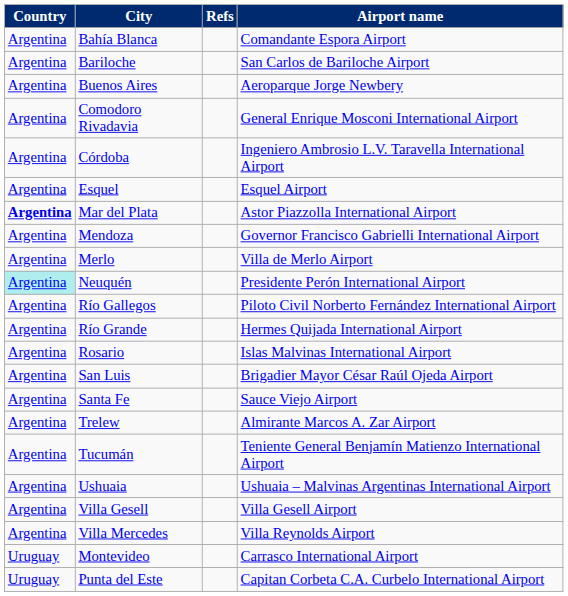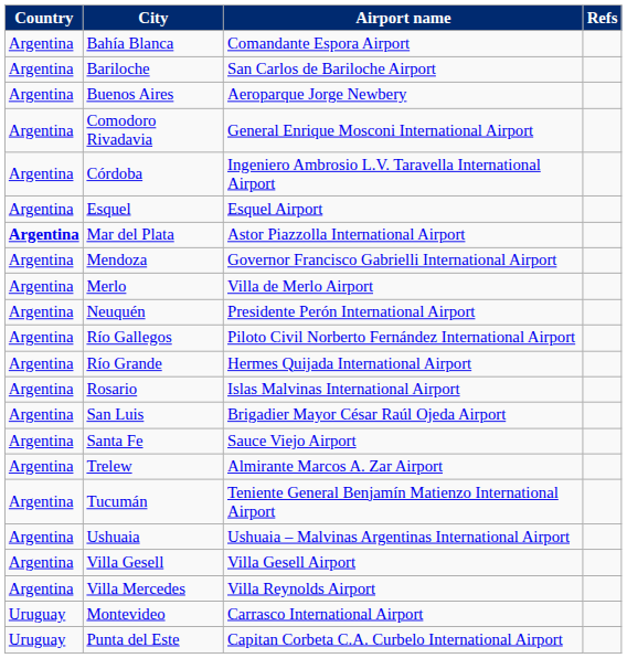 <table class="wikitable sortable">
 <tr>
 <th style="background-color:#002a70; color:white">Country</th>
 <th style="background-color:#002a70; color:white">City</th>
+<th style="background-color:#002a70; color:white">Airport name</th>
 <th style="background-color:#002a70; color:white" class="unsortable">Refs</th>
-<th style="background-color:#002a70; color:white">Airport name</th>
 </tr>
 <tr>
 <td><a href='#'>Argentina</a></td>
 <td><a href='#'>Bahía Blanca</a></td>
+<td><a href='#'>Comandante Espora Airport</a></td>
 <td align=center></td>
-<td><a href='#'>Comandante Espora Airport</a></td>
 </tr>
 <tr>
 <td><a href='#'>Argentina</a></td>
 <td><a href='#'>Bariloche</a></td>
+<td><a href='#'>San Carlos de Bariloche Airport</a></td>
 <td align=center></td>
-<td><a href='#'>San Carlos de Bariloche Airport</a></td>
 </tr>
 <tr>
 <td><a href='#'>Argentina</a></td>
 <td><a href='#'>Buenos Aires</a></td>
+<td><a href='#'>Aeroparque Jorge Newbery</a></td>
 <td align=center></td>
-<td><a href='#'>Aeroparque Jorge Newbery</a></td>
 </tr>
 <tr>
 <td><a href='#'>Argentina</a></td>
 <td><a href='#'>Comodoro Rivadavia</a></td>
+<td><a href='#'>General Enrique Mosconi International Airport</a></td>
 <td align=center></td>
-<td><a href='#'>General Enrique Mosconi International Airport</a></td>
 </tr>
 <tr>
 <td><a href='#'>Argentina</a></td>
 <td><a href='#'>Córdoba</a></td>
+<td><a href='#'>Ingeniero Ambrosio L.V. Taravella International Airport</a></td>
 <td align=center></td>
-<td><a href='#'>Ingeniero Ambrosio L.V. Taravella International Airport</a></td>
 </tr>
 <tr>
 <td><a href='#'>Argentina</a></td>
 <td><a href='#'>Esquel</a></td>
+<td><a href='#'>Esquel Airport</a></td>
 <td align=center></td>
-<td><a href='#'>Esquel Airport</a></td>
 </tr>
 <tr>
 <td><strong><a href='#'>Argentina</a></strong></td>
 <td><a href='#'>Mar del Plata</a></td>
+<td><a href='#'>Astor Piazzolla International Airport</a></td>
 <td align=center></td>
-<td><a href='#'>Astor Piazzolla International Airport</a></td>
 </tr>
 <tr>
 <td><a href='#'>Argentina</a></td>
 <td><a href='#'>Mendoza</a></td>
+<td><a href='#'>Governor Francisco Gabrielli International Airport</a></td>
 <td align=center></td>
-<td><a href='#'>Governor Francisco Gabrielli International Airport</a></td>
 </tr>
 <tr>
 <td><a href='#'>Argentina</a></td>
 <td><a href='#'>Merlo</a></td>
+<td><a href='#'>Villa de Merlo Airport</a></td>
 <td align=center></td>
-<td><a href='#'>Villa de Merlo Airport</a></td>
 </tr>
 <tr>
-<td style="background: paleturquoise;"><a href='#'>Argentina</a></td>
+<td><a href='#'>Argentina</a></td>
 <td><a href='#'>Neuquén</a></td>
+<td><a href='#'>Presidente Perón International Airport</a></td>
 <td align=center></td>
-<td><a href='#'>Presidente Perón International Airport</a></td>
 </tr>
 <tr>
 <td><a href='#'>Argentina</a></td>
 <td><a href='#'>Río Gallegos</a></td>
+<td><a href='#'>Piloto Civil Norberto Fernández International Airport</a></td>
 <td align=center></td>
-<td><a href='#'>Piloto Civil Norberto Fernández International Airport</a></td>
 </tr>
 <tr>
 <td><a href='#'>Argentina</a></td>
 <td><a href='#'>Río Grande</a></td>
+<td><a href='#'>Hermes Quijada International Airport</a></td>
 <td align=center></td>
-<td><a href='#'>Hermes Quijada International Airport</a></td>
 </tr>
 <tr>
 <td><a href='#'>Argentina</a></td>
 <td><a href='#'>Rosario</a></td>
+<td><a href='#'>Islas Malvinas International Airport</a></td>
 <td align=center></td>
-<td><a href='#'>Islas Malvinas International Airport</a></td>
 </tr>
 <tr>
 <td><a href='#'>Argentina</a></td>
 <td><a href='#'>San Luis</a></td>
+<td><a href='#'>Brigadier Mayor César Raúl Ojeda Airport</a></td>
 <td align=center></td>
-<td><a href='#'>Brigadier Mayor César Raúl Ojeda Airport</a></td>
 </tr>
 <tr>
 <td><a href='#'>Argentina</a></td>
 <td><a href='#'>Santa Fe</a></td>
+<td><a href='#'>Sauce Viejo Airport</a></td>
 <td align=center><br></td>
-<td><a href='#'>Sauce Viejo Airport</a></td>
 </tr>
 <tr>
 <td><a href='#'>Argentina</a></td>
 <td><a href='#'>Trelew</a></td>
+<td><a href='#'>Almirante Marcos A. Zar Airport</a></td>
 <td align=center></td>
-<td><a href='#'>Almirante Marcos A. Zar Airport</a></td>
 </tr>
 <tr>
 <td><a href='#'>Argentina</a></td>
 <td><a href='#'>Tucumán</a></td>
+<td><a href='#'>Teniente General Benjamín Matienzo International Airport</a></td>
 <td align=center></td>
-<td><a href='#'>Teniente General Benjamín Matienzo International Airport</a></td>
 </tr>
 <tr>
 <td><a href='#'>Argentina</a></td>
 <td><a href='#'>Ushuaia</a></td>
+<td><a href='#'>Ushuaia – Malvinas Argentinas International Airport</a></td>
 <td align=center></td>
-<td><a href='#'>Ushuaia – Malvinas Argentinas International Airport</a></td>
 </tr>
 <tr>
 <td><a href='#'>Argentina</a></td>
 <td><a href='#'>Villa Gesell</a></td>
+<td><a href='#'>Villa Gesell Airport</a></td>
 <td align=center></td>
-<td><a href='#'>Villa Gesell Airport</a></td>
 </tr>
 <tr>
 <td><a href='#'>Argentina</a></td>
 <td><a href='#'>Villa Mercedes</a></td>
+<td><a href='#'>Villa Reynolds Airport</a></td>
 <td align=center></td>
-<td><a href='#'>Villa Reynolds Airport</a></td>
 </tr>
 <tr>
 <td><a href='#'>Uruguay</a></td>
 <td><a href='#'>Montevideo</a></td>
+<td><a href='#'>Carrasco International Airport</a></td>
 <td align=center></td>
-<td><a href='#'>Carrasco International Airport</a></td>
 </tr>
 <tr>
 <td><a href='#'>Uruguay</a></td>
 <td><a href='#'>Punta del Este</a></td>
+<td><a href='#'>Capitan Corbeta C.A. Curbelo International Airport</a></td>
 <td align=center></td>
-<td><a href='#'>Capitan Corbeta C.A. Curbelo International Airport</a></td>
 </tr>
 </table>
